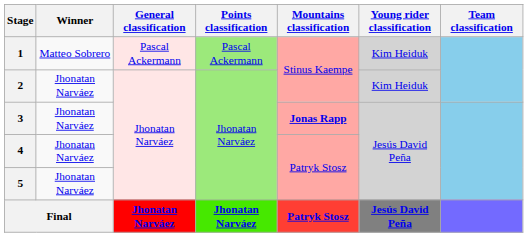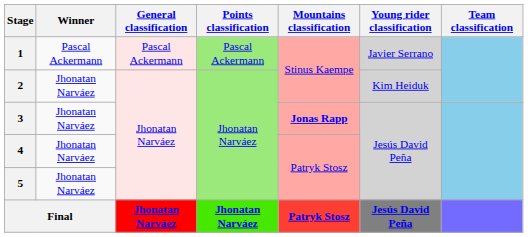 <table class="wikitable" style="text-align: center; font-size:smaller;">
 <tr>
 <th scope="col" width="1%">Stage</th>
 <th scope="col" width="16.5%">Winner</th>
 <th scope="col" width="16.5%"><a href='#'>General classification</a><br></th>
 <th scope="col" width="16.5%"><a href='#'>Points classification</a><br></th>
 <th scope="col" width="16.5%"><a href='#'>Mountains classification</a><br></th>
 <th scope="col" width="16.5%"><a href='#'>Young rider classification</a><br></th>
 <th scope="col" width="16.5%"><a href='#'>Team classification</a></th>
 </tr>
 <tr>
 <th>1</th>
-<td><a href='#'>Matteo Sobrero</a></td>
+<td><a href='#'>Pascal Ackermann</a></td>
 <td style="background:#FFE6E6;"><a href='#'>Pascal Ackermann</a></td>
 <td style="background:#9CE97B;"><a href='#'>Pascal Ackermann</a></td>
 <td style="background:#FFA8A4;" rowspan="2"><a href='#'>Stinus Kaempe</a></td>
-<td style="background:lightgrey;"><a href='#'>Kim Heiduk</a></td>
+<td style="background:lightgrey;"><a href='#'>Javier Serrano</a></td>
 <td style="background:skyblue;" rowspan="2"></td>
 </tr>
 <tr>
 <th>2</th>
 <td><a href='#'>Jhonatan Narváez</a></td>
 <td style="background:#FFE6E6;" rowspan="4"><a href='#'>Jhonatan Narváez</a></td>
 <td style="background:#9CE97B;" rowspan="4"><a href='#'>Jhonatan Narváez</a></td>
 <td style="background:lightgrey;"><a href='#'>Kim Heiduk</a></td>
 </tr>
 <tr>
 <th>3</th>
 <td><a href='#'>Jhonatan Narváez</a></td>
 <td style="background:#FFA8A4;"><strong><a href='#'>Jonas Rapp</a></strong></td>
 <td style="background:lightgrey;" rowspan="3"><a href='#'>Jesús David Peña</a></td>
 <td style="background:skyblue;" rowspan="3"></td>
 </tr>
 <tr>
 <th>4</th>
 <td><a href='#'>Jhonatan Narváez</a></td>
 <td style="background:#FFA8A4;" rowspan="2"><a href='#'>Patryk Stosz</a></td>
 </tr>
 <tr>
 <th>5</th>
 <td><a href='#'>Jhonatan Narváez</a></td>
 </tr>
 <tr>
 <th colspan="2">Final</th>
 <th style="background:#f00;"><a href='#'>Jhonatan Narváez</a></th>
 <th style="background:#46E800;"><a href='#'>Jhonatan Narváez</a></th>
 <th style="background:#FF3E33;"><a href='#'>Patryk Stosz</a></th>
 <th style="background:gray;"><a href='#'>Jesús David Peña</a></th>
 <th style="background:#736aff;"></th>
 </tr>
 </table>
